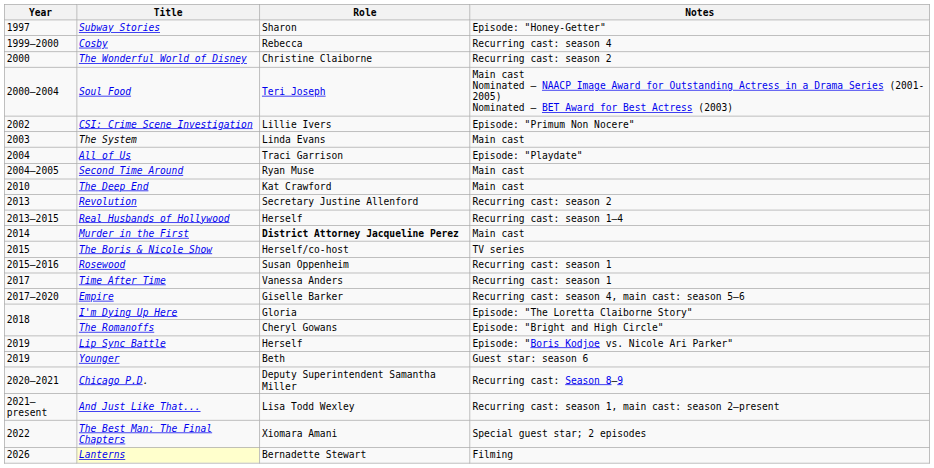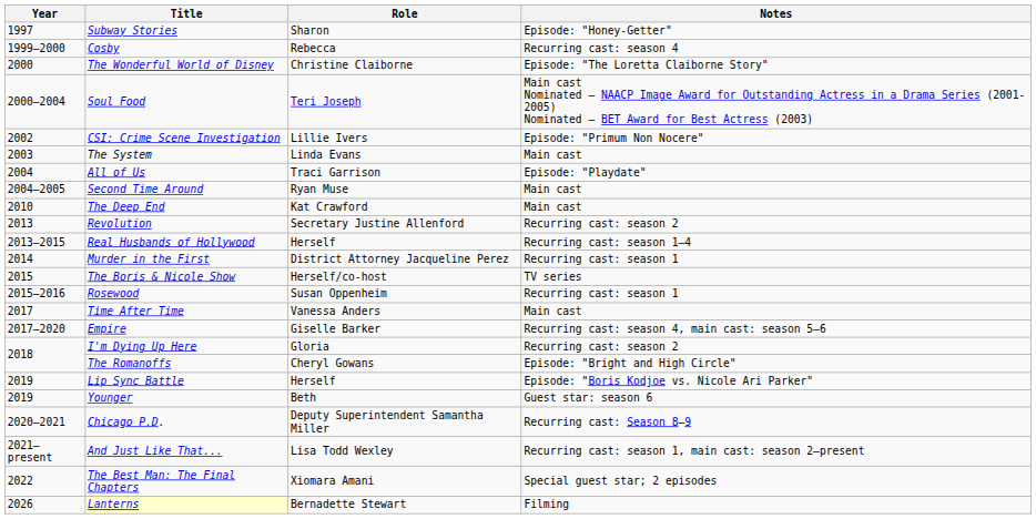 <table class="wikitable sortable plainrowheaders">
 <tr>
 <th scope="col">Year</th>
 <th scope="col">Title</th>
 <th scope="col">Role</th>
 <th scope="col" class="unsortable">Notes</th>
 </tr>
 <tr>
 <td>1997</td>
 <td><em><a href='#'>Subway Stories</a></em></td>
 <td>Sharon</td>
 <td>Episode: "Honey-Getter"</td>
 </tr>
 <tr>
 <td>1999–2000</td>
 <td><em><a href='#'>Cosby</a></em></td>
 <td>Rebecca</td>
 <td>Recurring cast: season 4</td>
 </tr>
 <tr>
 <td>2000</td>
 <td><em><a href='#'>The Wonderful World of Disney</a></em></td>
 <td>Christine Claiborne</td>
-<td>Recurring cast: season 2</td>
+<td>Episode: "The Loretta Claiborne Story"</td>
 </tr>
 <tr>
 <td>2000–2004</td>
 <td><em><a href='#'>Soul Food</a></em></td>
 <td><a href='#'>Teri Joseph</a></td>
 <td>Main cast<br>Nominated — <a href='#'>NAACP Image Award for Outstanding Actress in a Drama Series</a> (2001-2005)<br>Nominated — <a href='#'>BET Award for Best Actress</a> (2003)</td>
 </tr>
 <tr>
 <td>2002</td>
 <td><em><a href='#'>CSI: Crime Scene Investigation</a></em></td>
 <td>Lillie Ivers</td>
 <td>Episode: "Primum Non Nocere"</td>
 </tr>
 <tr>
 <td>2003</td>
 <td><em>The System</em></td>
 <td>Linda Evans</td>
 <td>Main cast</td>
 </tr>
 <tr>
 <td>2004</td>
 <td><em><a href='#'>All of Us</a></em></td>
 <td>Traci Garrison</td>
 <td>Episode: "Playdate"</td>
 </tr>
 <tr>
 <td>2004–2005</td>
 <td><em><a href='#'>Second Time Around</a></em></td>
 <td>Ryan Muse</td>
 <td>Main cast</td>
 </tr>
 <tr>
 <td>2010</td>
 <td><em><a href='#'>The Deep End</a></em></td>
 <td>Kat Crawford</td>
 <td>Main cast</td>
 </tr>
 <tr>
 <td>2013</td>
 <td><em><a href='#'>Revolution</a></em></td>
 <td>Secretary Justine Allenford</td>
 <td>Recurring cast: season 2</td>
 </tr>
 <tr>
 <td>2013–2015</td>
 <td><em><a href='#'>Real Husbands of Hollywood</a></em></td>
 <td>Herself</td>
 <td>Recurring cast: season 1–4</td>
 </tr>
 <tr>
 <td>2014</td>
 <td><em><a href='#'>Murder in the First</a></em></td>
-<td><strong>District Attorney Jacqueline Perez</strong></td>
-<td>Main cast</td>
+<td>District Attorney Jacqueline Perez</td>
+<td>Recurring cast: season 1</td>
 </tr>
 <tr>
 <td>2015</td>
 <td><em><a href='#'>The Boris & Nicole Show</a></em></td>
 <td>Herself/co-host</td>
 <td>TV series</td>
 </tr>
 <tr>
 <td>2015–2016</td>
 <td><em><a href='#'>Rosewood</a></em></td>
 <td>Susan Oppenheim</td>
 <td>Recurring cast: season 1</td>
 </tr>
 <tr>
 <td>2017</td>
 <td><em><a href='#'>Time After Time</a></em></td>
 <td>Vanessa Anders</td>
-<td>Recurring cast: season 1</td>
+<td>Main cast</td>
 </tr>
 <tr>
 <td>2017–2020</td>
 <td><em><a href='#'>Empire</a></em></td>
 <td>Giselle Barker</td>
 <td>Recurring cast: season 4, main cast: season 5–6</td>
 </tr>
 <tr>
 <td rowspan=2>2018</td>
 <td><em><a href='#'>I'm Dying Up Here</a></em></td>
 <td>Gloria</td>
-<td>Episode: "The Loretta Claiborne Story"</td>
+<td>Recurring cast: season 2</td>
 </tr>
 <tr>
 <td><em><a href='#'>The Romanoffs</a></em></td>
 <td>Cheryl Gowans</td>
 <td>Episode: "Bright and High Circle"</td>
 </tr>
 <tr>
 <td>2019</td>
 <td><em><a href='#'>Lip Sync Battle</a></em></td>
 <td>Herself</td>
 <td>Episode: "<a href='#'>Boris Kodjoe</a> vs. Nicole Ari Parker"</td>
 </tr>
 <tr>
 <td>2019</td>
 <td><em><a href='#'>Younger</a></em></td>
 <td>Beth</td>
 <td>Guest star: season 6</td>
 </tr>
 <tr>
 <td>2020–2021</td>
 <td><em><a href='#'>Chicago P.D</a>.</em></td>
 <td>Deputy Superintendent Samantha Miller</td>
 <td>Recurring cast: <a href='#'>Season 8</a>–<a href='#'>9</a></td>
 </tr>
 <tr>
 <td>2021–present</td>
 <td><em><a href='#'>And Just Like That...</a></em></td>
 <td>Lisa Todd Wexley</td>
 <td>Recurring cast: season 1, main cast: season 2–present</td>
 </tr>
 <tr>
 <td>2022</td>
 <td><em><a href='#'>The Best Man: The Final Chapters</a></em></td>
 <td>Xiomara Amani</td>
 <td>Special guest star; 2 episodes</td>
 </tr>
 <tr>
 <td>2026</td>
 <td style="background:#FFFFCC;"><em><a href='#'>Lanterns</a></em> </td>
 <td>Bernadette Stewart</td>
 <td>Filming</td>
 </tr>
 </table>
